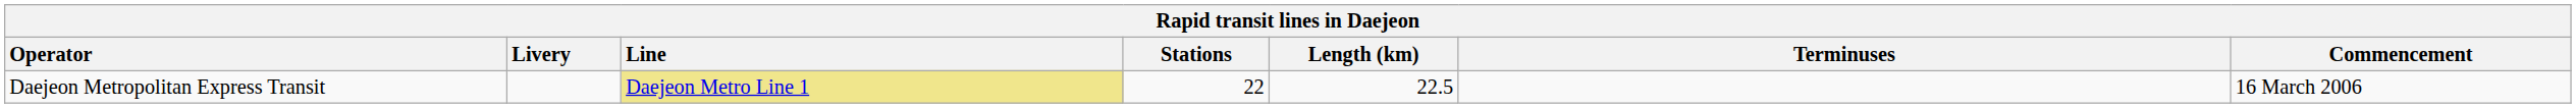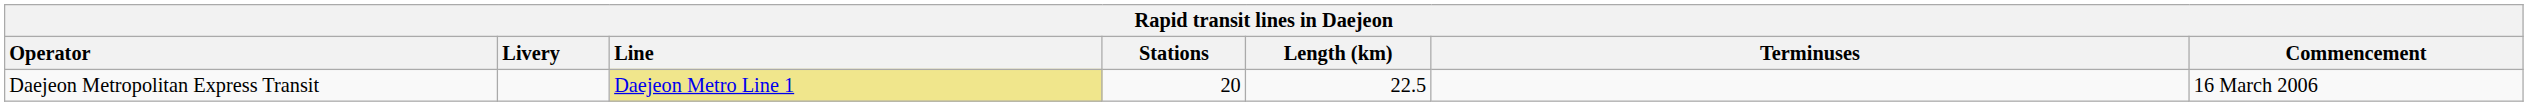 <table class="wikitable sortable collapsible" style="width:100%">
 <tr>
 <th colspan=7>Rapid transit lines in Daejeon</th>
 </tr>
 <tr>
 <th style="text-align:left" scope="col" width="225">Operator</th>
 <th style="text-align:left" scope="col" width="43">Livery</th>
 <th style="text-align:left" scope="col" width="225">Line</th>
 <th scope="col" width="60">Stations</th>
 <th scope="col" width="80">Length (km)</th>
 <th scope="col" width="350">Terminuses</th>
 <th scope="col" width="150">Commencement</th>
 </tr>
 <tr>
 <td style="text-align:left">Daejeon Metropolitan Express Transit</td>
 <td></td>
 <td style="background: khaki;"><a href='#'>Daejeon Metro Line 1</a></td>
-<td style="text-align:right">22</td>
+<td style="text-align:right">20</td>
 <td style="text-align:right">22.5</td>
 <td style="text-align:left"></td>
 <td style="text-align:left">16 March 2006</td>
 </tr>
 </table>
